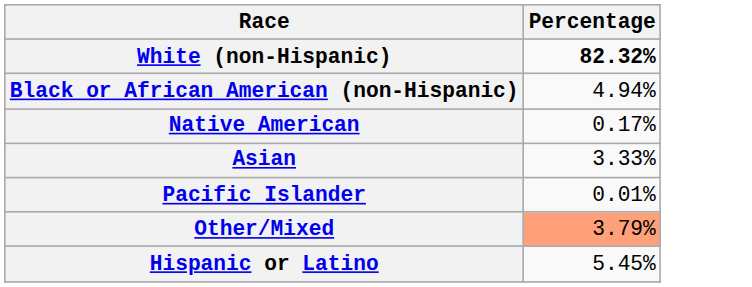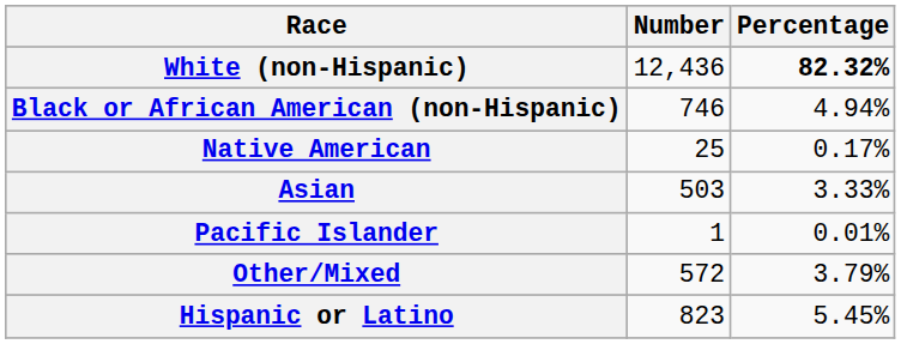 <table class="wikitable" style="text-align:right">
 <tr>
 <th scope="col">Race</th>
+<th scope="col">Number</th>
 <th scope="col">Percentage</th>
 </tr>
 <tr>
 <th scope="row"><a href='#'>White</a> (non-Hispanic)</th>
+<td>12,436</td>
 <td><strong>82.32%</strong></td>
 </tr>
 <tr>
 <th scope="row"><a href='#'>Black or African American</a> (non-Hispanic)</th>
+<td>746</td>
 <td>4.94%</td>
 </tr>
 <tr>
 <th scope="row"><a href='#'>Native American</a></th>
+<td>25</td>
 <td>0.17%</td>
 </tr>
 <tr>
 <th scope="row"><a href='#'>Asian</a></th>
+<td>503</td>
 <td>3.33%</td>
 </tr>
 <tr>
 <th scope="row"><a href='#'>Pacific Islander</a></th>
+<td>1</td>
 <td>0.01%</td>
 </tr>
 <tr>
 <th scope="row"><a href='#'>Other/Mixed</a></th>
-<td style="background: lightsalmon;">3.79%</td>
+<td>572</td>
+<td>3.79%</td>
 </tr>
 <tr>
 <th scope="row"><a href='#'>Hispanic</a> or <a href='#'>Latino</a></th>
+<td>823</td>
 <td>5.45%</td>
 </tr>
 </table>
